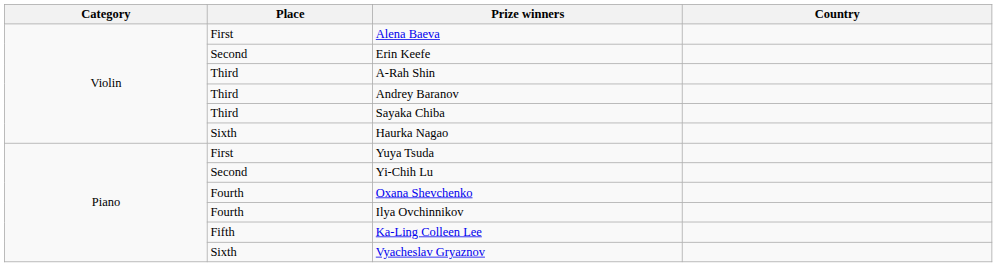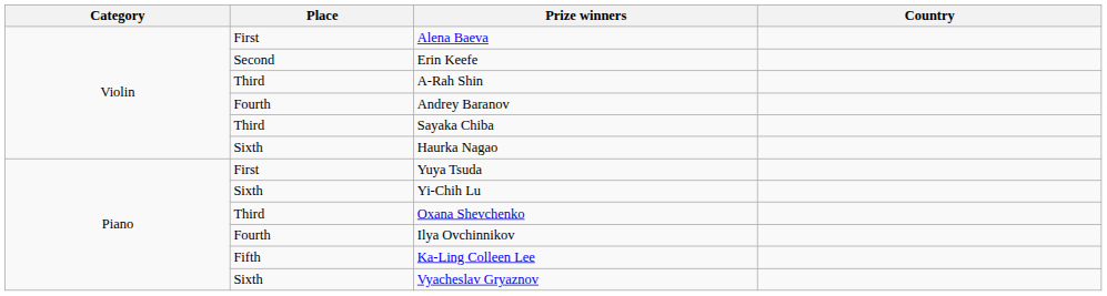 <table class="wikitable" width="80%">
 <tr>
 <th width=50>Category</th>
 <th width=50>Place</th>
 <th width=100>Prize winners</th>
 <th width=100>Country</th>
 </tr>
 <tr>
 <td rowspan="6" align=center>Violin</td>
 <td>First</td>
 <td><a href='#'>Alena Baeva</a></td>
 <td></td>
 </tr>
 <tr>
 <td>Second</td>
 <td>Erin Keefe</td>
 <td></td>
 </tr>
 <tr>
 <td>Third</td>
 <td>A-Rah Shin</td>
 <td></td>
 </tr>
 <tr>
-<td>Third</td>
+<td>Fourth</td>
 <td>Andrey Baranov</td>
 <td></td>
 </tr>
 <tr>
 <td>Third</td>
 <td>Sayaka Chiba</td>
 <td></td>
 </tr>
 <tr>
 <td>Sixth</td>
 <td>Haurka Nagao</td>
 <td></td>
 </tr>
 <tr>
 <td rowspan="6" align=center>Piano</td>
 <td>First</td>
 <td>Yuya Tsuda</td>
 <td></td>
 </tr>
 <tr>
-<td>Second</td>
+<td>Sixth</td>
 <td>Yi-Chih Lu</td>
 <td></td>
 </tr>
 <tr>
-<td>Fourth</td>
+<td>Third</td>
 <td><a href='#'>Oxana Shevchenko</a></td>
 <td></td>
 </tr>
 <tr>
 <td>Fourth</td>
 <td>Ilya Ovchinnikov</td>
 <td></td>
 </tr>
 <tr>
 <td>Fifth</td>
 <td><a href='#'>Ka-Ling Colleen Lee</a></td>
 <td></td>
 </tr>
 <tr>
 <td>Sixth</td>
 <td><a href='#'>Vyacheslav Gryaznov</a></td>
 <td></td>
 </tr>
 </table>
